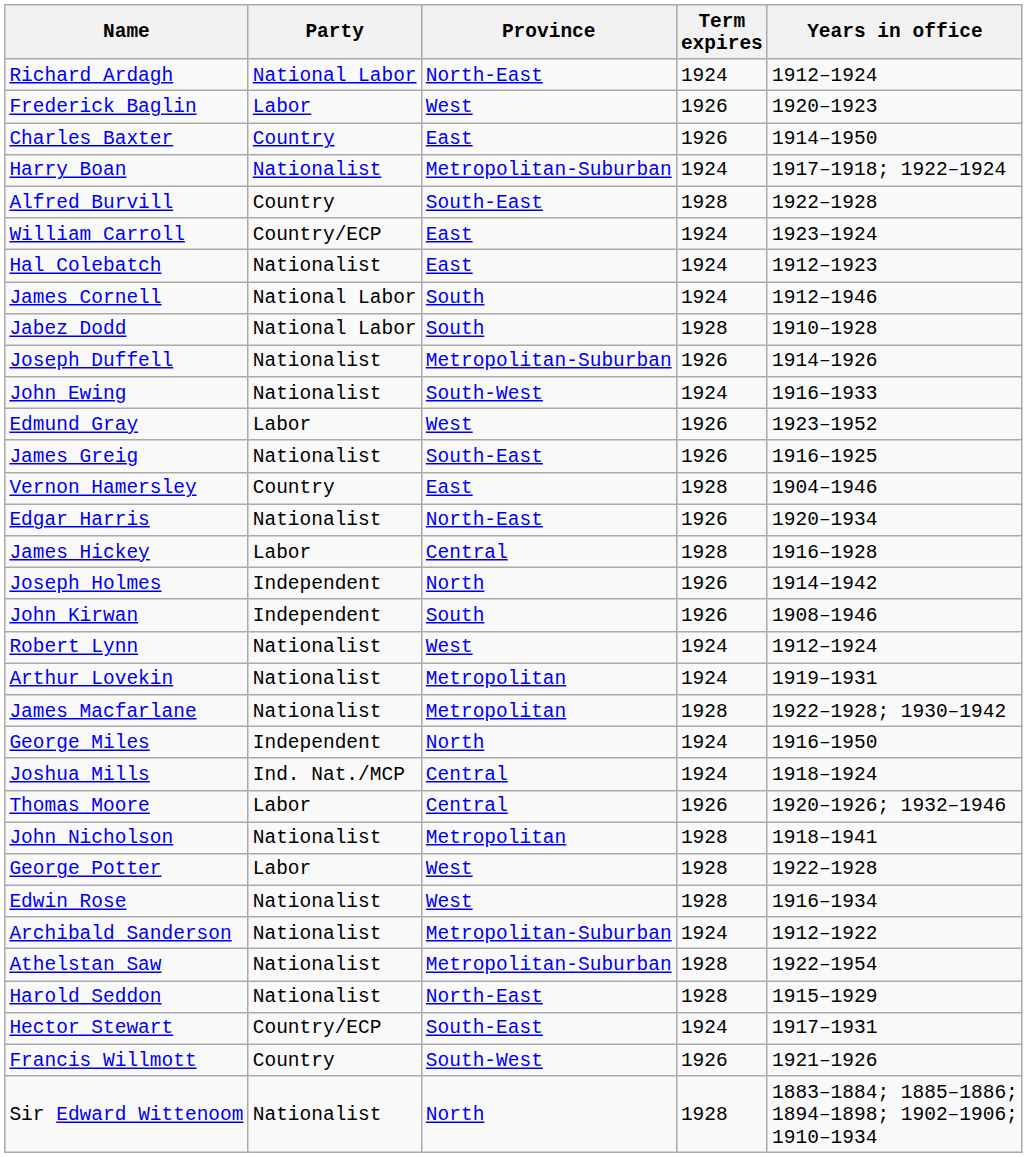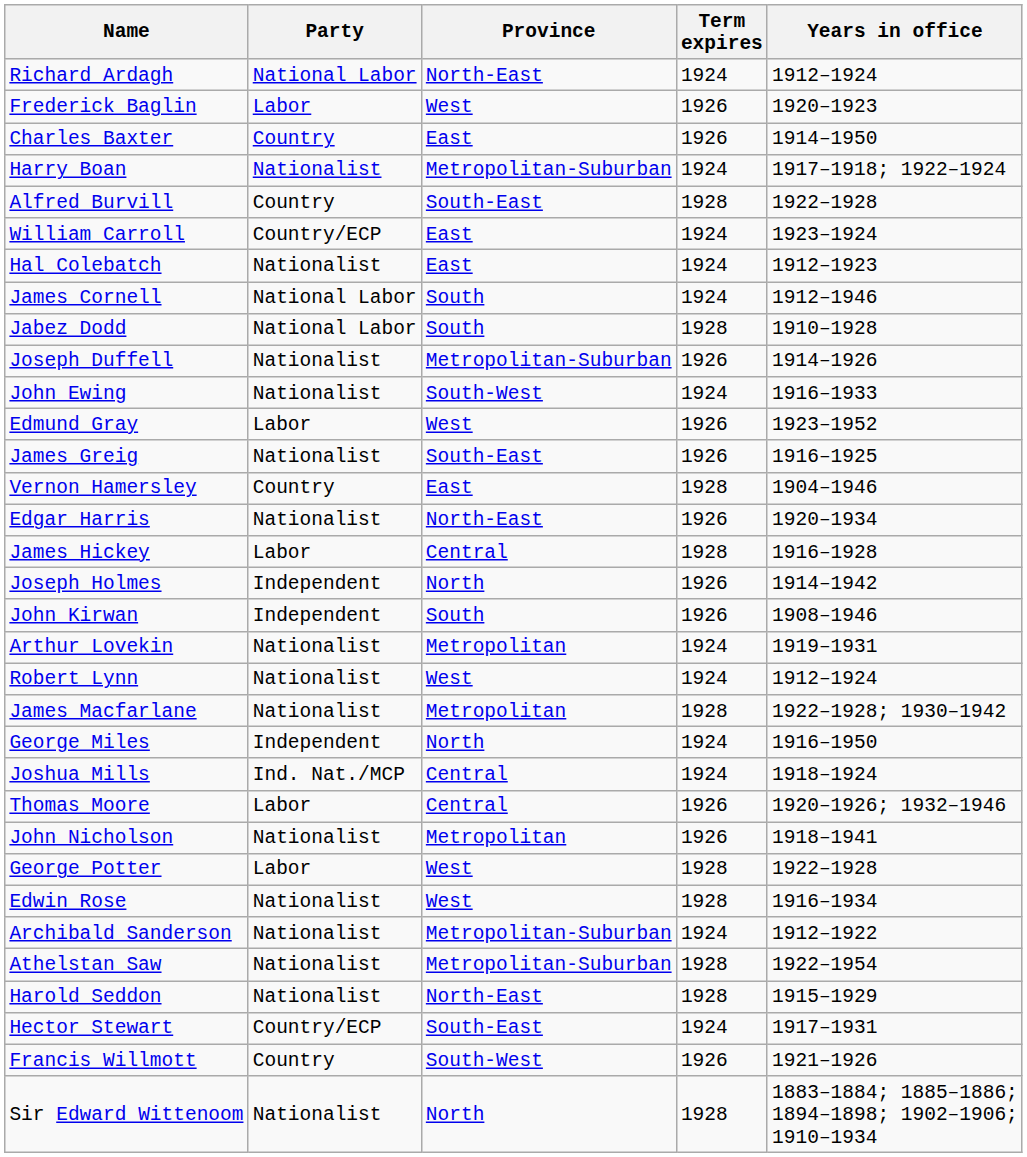 <table class="wikitable sortable">
 <tr>
 <th><strong>Name</strong></th>
 <th><strong>Party</strong></th>
 <th><strong>Province</strong></th>
 <th><strong>Term<br>expires</strong></th>
 <th><strong>Years in office</strong></th>
 </tr>
 <tr>
 <td><a href='#'>Richard Ardagh</a></td>
 <td><a href='#'>National Labor</a></td>
 <td><a href='#'>North-East</a></td>
 <td>1924</td>
 <td>1912–1924</td>
 </tr>
 <tr>
 <td><a href='#'>Frederick Baglin</a></td>
 <td><a href='#'>Labor</a></td>
 <td><a href='#'>West</a></td>
 <td>1926</td>
 <td>1920–1923</td>
 </tr>
 <tr>
 <td><a href='#'>Charles Baxter</a></td>
 <td><a href='#'>Country</a></td>
 <td><a href='#'>East</a></td>
 <td>1926</td>
 <td>1914–1950</td>
 </tr>
 <tr>
 <td><a href='#'>Harry Boan</a></td>
 <td><a href='#'>Nationalist</a></td>
 <td><a href='#'>Metropolitan-Suburban</a></td>
 <td>1924</td>
 <td>1917–1918; 1922–1924</td>
 </tr>
 <tr>
 <td><a href='#'>Alfred Burvill</a></td>
 <td>Country</td>
 <td><a href='#'>South-East</a></td>
 <td>1928</td>
 <td>1922–1928</td>
 </tr>
 <tr>
 <td><a href='#'>William Carroll</a></td>
 <td>Country/ECP</td>
 <td><a href='#'>East</a></td>
 <td>1924</td>
 <td>1923–1924</td>
 </tr>
 <tr>
 <td><a href='#'>Hal Colebatch</a></td>
 <td>Nationalist</td>
 <td><a href='#'>East</a></td>
 <td>1924</td>
 <td>1912–1923</td>
 </tr>
 <tr>
 <td><a href='#'>James Cornell</a></td>
 <td>National Labor</td>
 <td><a href='#'>South</a></td>
 <td>1924</td>
 <td>1912–1946</td>
 </tr>
 <tr>
 <td><a href='#'>Jabez Dodd</a></td>
 <td>National Labor</td>
 <td><a href='#'>South</a></td>
 <td>1928</td>
 <td>1910–1928</td>
 </tr>
 <tr>
 <td><a href='#'>Joseph Duffell</a></td>
 <td>Nationalist</td>
 <td><a href='#'>Metropolitan-Suburban</a></td>
 <td>1926</td>
 <td>1914–1926</td>
 </tr>
 <tr>
 <td><a href='#'>John Ewing</a></td>
 <td>Nationalist</td>
 <td><a href='#'>South-West</a></td>
 <td>1924</td>
 <td>1916–1933</td>
 </tr>
 <tr>
 <td><a href='#'>Edmund Gray</a></td>
 <td>Labor</td>
 <td><a href='#'>West</a></td>
 <td>1926</td>
 <td>1923–1952</td>
 </tr>
 <tr>
 <td><a href='#'>James Greig</a></td>
 <td>Nationalist</td>
 <td><a href='#'>South-East</a></td>
 <td>1926</td>
 <td>1916–1925</td>
 </tr>
 <tr>
 <td><a href='#'>Vernon Hamersley</a></td>
 <td>Country</td>
 <td><a href='#'>East</a></td>
 <td>1928</td>
 <td>1904–1946</td>
 </tr>
 <tr>
 <td><a href='#'>Edgar Harris</a></td>
 <td>Nationalist</td>
 <td><a href='#'>North-East</a></td>
 <td>1926</td>
 <td>1920–1934</td>
 </tr>
 <tr>
 <td><a href='#'>James Hickey</a></td>
 <td>Labor</td>
 <td><a href='#'>Central</a></td>
 <td>1928</td>
 <td>1916–1928</td>
 </tr>
 <tr>
 <td><a href='#'>Joseph Holmes</a></td>
 <td>Independent</td>
 <td><a href='#'>North</a></td>
 <td>1926</td>
 <td>1914–1942</td>
 </tr>
 <tr>
 <td><a href='#'>John Kirwan</a></td>
 <td>Independent</td>
 <td><a href='#'>South</a></td>
 <td>1926</td>
 <td>1908–1946</td>
 </tr>
 <tr>
+<td><a href='#'>Arthur Lovekin</a></td>
+<td>Nationalist</td>
+<td><a href='#'>Metropolitan</a></td>
+<td>1924</td>
+<td>1919–1931</td>
+</tr>
+<tr>
 <td><a href='#'>Robert Lynn</a></td>
 <td>Nationalist</td>
 <td><a href='#'>West</a></td>
 <td>1924</td>
 <td>1912–1924</td>
-</tr>
-<tr>
-<td><a href='#'>Arthur Lovekin</a></td>
-<td>Nationalist</td>
-<td><a href='#'>Metropolitan</a></td>
-<td>1924</td>
-<td>1919–1931</td>
 </tr>
 <tr>
 <td><a href='#'>James Macfarlane</a></td>
 <td>Nationalist</td>
 <td><a href='#'>Metropolitan</a></td>
 <td>1928</td>
 <td>1922–1928; 1930–1942</td>
 </tr>
 <tr>
 <td><a href='#'>George Miles</a></td>
 <td>Independent</td>
 <td><a href='#'>North</a></td>
 <td>1924</td>
 <td>1916–1950</td>
 </tr>
 <tr>
 <td><a href='#'>Joshua Mills</a></td>
 <td>Ind. Nat./MCP</td>
 <td><a href='#'>Central</a></td>
 <td>1924</td>
 <td>1918–1924</td>
 </tr>
 <tr>
 <td><a href='#'>Thomas Moore</a></td>
 <td>Labor</td>
 <td><a href='#'>Central</a></td>
 <td>1926</td>
 <td>1920–1926; 1932–1946</td>
 </tr>
 <tr>
 <td><a href='#'>John Nicholson</a></td>
 <td>Nationalist</td>
 <td><a href='#'>Metropolitan</a></td>
-<td>1928</td>
+<td>1926</td>
 <td>1918–1941</td>
 </tr>
 <tr>
 <td><a href='#'>George Potter</a></td>
 <td>Labor</td>
 <td><a href='#'>West</a></td>
 <td>1928</td>
 <td>1922–1928</td>
 </tr>
 <tr>
 <td><a href='#'>Edwin Rose</a></td>
 <td>Nationalist</td>
 <td><a href='#'>West</a></td>
 <td>1928</td>
 <td>1916–1934</td>
 </tr>
 <tr>
 <td><a href='#'>Archibald Sanderson</a></td>
 <td>Nationalist</td>
 <td><a href='#'>Metropolitan-Suburban</a></td>
 <td>1924</td>
 <td>1912–1922</td>
 </tr>
 <tr>
 <td><a href='#'>Athelstan Saw</a></td>
 <td>Nationalist</td>
 <td><a href='#'>Metropolitan-Suburban</a></td>
 <td>1928</td>
 <td>1922–1954</td>
 </tr>
 <tr>
 <td><a href='#'>Harold Seddon</a></td>
 <td>Nationalist</td>
 <td><a href='#'>North-East</a></td>
 <td>1928</td>
 <td>1915–1929</td>
 </tr>
 <tr>
 <td><a href='#'>Hector Stewart</a></td>
 <td>Country/ECP</td>
 <td><a href='#'>South-East</a></td>
 <td>1924</td>
 <td>1917–1931</td>
 </tr>
 <tr>
 <td><a href='#'>Francis Willmott</a></td>
 <td>Country</td>
 <td><a href='#'>South-West</a></td>
 <td>1926</td>
 <td>1921–1926</td>
 </tr>
 <tr>
 <td>Sir <a href='#'>Edward Wittenoom</a></td>
 <td>Nationalist</td>
 <td><a href='#'>North</a></td>
 <td>1928</td>
 <td>1883–1884; 1885–1886;<br>1894–1898; 1902–1906;<br>1910–1934</td>
 </tr>
 </table>
